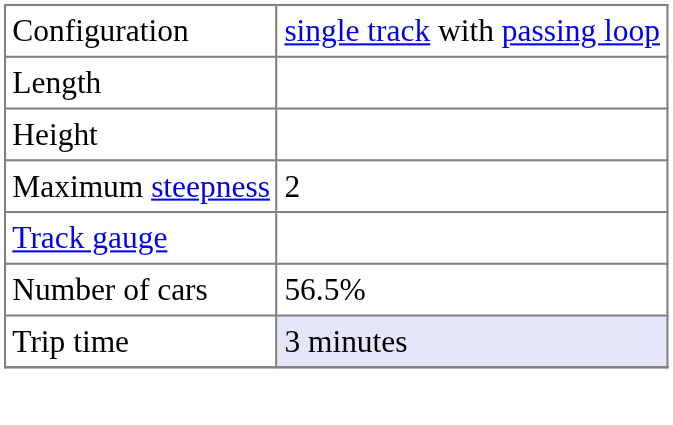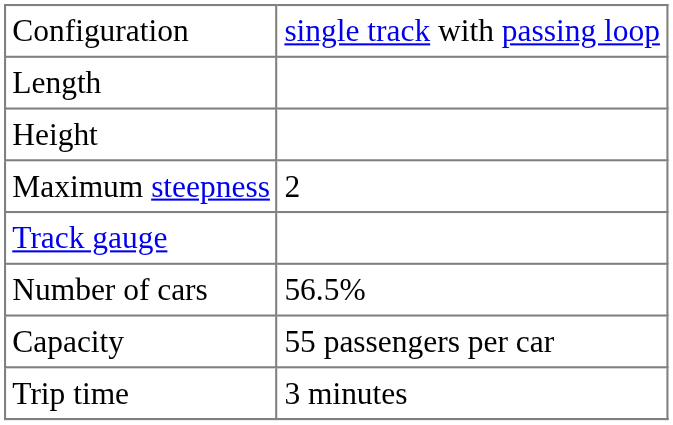 <table border="1" cellspacing="0" cellpadding="3" style="border-collapse:collapse; font-size:95%;margin-right:10px; margin-bottom:5px;">
 <tr>
 <td>Configuration</td>
 <td><a href='#'>single track</a> with <a href='#'>passing loop</a></td>
 </tr>
 <tr>
 <td>Length</td>
 <td></td>
 </tr>
 <tr>
 <td>Height</td>
 <td></td>
 </tr>
 <tr>
 <td>Maximum <a href='#'>steepness</a></td>
 <td>2</td>
 </tr>
 <tr>
 <td><a href='#'>Track gauge</a></td>
 <td></td>
 </tr>
 <tr>
 <td>Number of cars</td>
 <td>56.5%</td>
 </tr>
 <tr>
+<td>Capacity</td>
+<td>55 passengers per car</td>
+</tr>
+<tr>
 <td>Trip time</td>
-<td style="background: lavender;">3 minutes</td>
+<td>3 minutes</td>
 </tr>
 <tr>
 </tr>
 </table>
